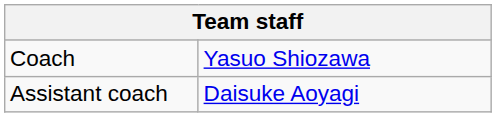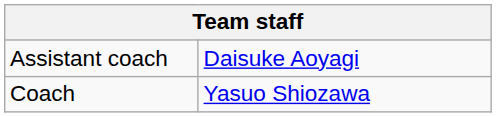 <table class="wikitable">
 <tr>
 <th colspan="2">Team staff</th>
 </tr>
 <tr>
+<td>Assistant coach</td>
+<td><a href='#'>Daisuke Aoyagi</a></td>
+</tr>
+<tr>
 <td width="130">Coach</td>
 <td width="200"><a href='#'>Yasuo Shiozawa</a></td>
 </tr>
-<tr>
-<td>Assistant coach</td>
-<td><a href='#'>Daisuke Aoyagi</a></td>
-</tr>
 </table>
